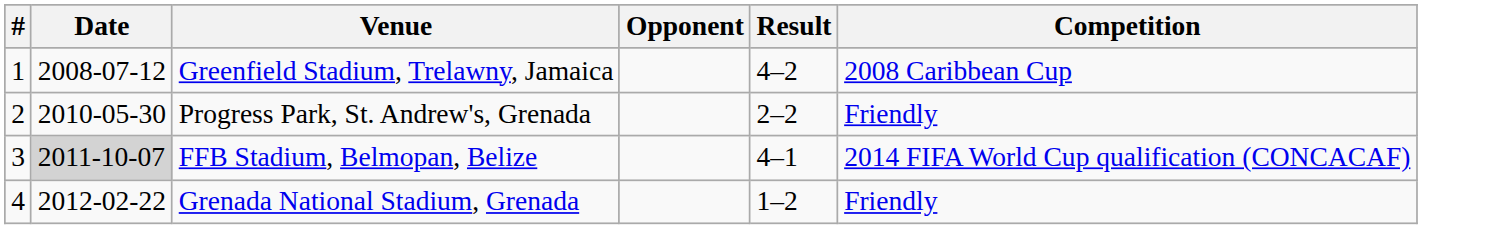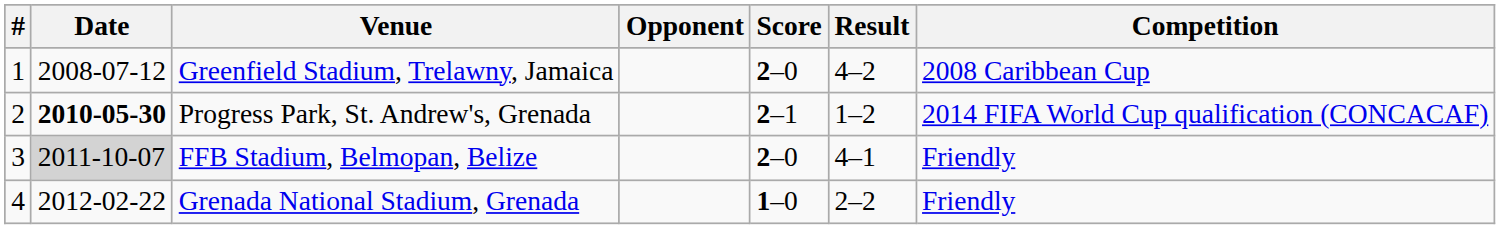 <table class="wikitable">
 <tr>
 <th>#</th>
 <th>Date</th>
 <th>Venue</th>
 <th>Opponent</th>
+<th>Score</th>
 <th>Result</th>
 <th>Competition</th>
 </tr>
 <tr>
 <td>1</td>
 <td>2008-07-12</td>
 <td><a href='#'>Greenfield Stadium</a>, <a href='#'>Trelawny</a>, Jamaica</td>
 <td></td>
+<td><strong>2</strong>–0</td>
 <td>4–2</td>
 <td><a href='#'>2008 Caribbean Cup</a></td>
 </tr>
 <tr>
 <td>2</td>
-<td>2010-05-30</td>
+<td><strong>2010-05-30</strong></td>
 <td>Progress Park, St. Andrew's, Grenada</td>
 <td></td>
-<td>2–2</td>
-<td><a href='#'>Friendly</a></td>
+<td><strong>2</strong>–1</td>
+<td>1–2</td>
+<td><a href='#'>2014 FIFA World Cup qualification (CONCACAF)</a></td>
 </tr>
 <tr>
 <td>3</td>
 <td style="background: lightgrey;">2011-10-07</td>
 <td><a href='#'>FFB Stadium</a>, <a href='#'>Belmopan</a>, <a href='#'>Belize</a></td>
 <td></td>
+<td><strong>2</strong>–0</td>
 <td>4–1</td>
-<td><a href='#'>2014 FIFA World Cup qualification (CONCACAF)</a></td>
+<td><a href='#'>Friendly</a></td>
 </tr>
 <tr>
 <td>4</td>
 <td>2012-02-22</td>
 <td><a href='#'>Grenada National Stadium</a>, <a href='#'>Grenada</a></td>
 <td></td>
-<td>1–2</td>
+<td><strong>1</strong>–0</td>
+<td>2–2</td>
 <td><a href='#'>Friendly</a></td>
 </tr>
 </table>
